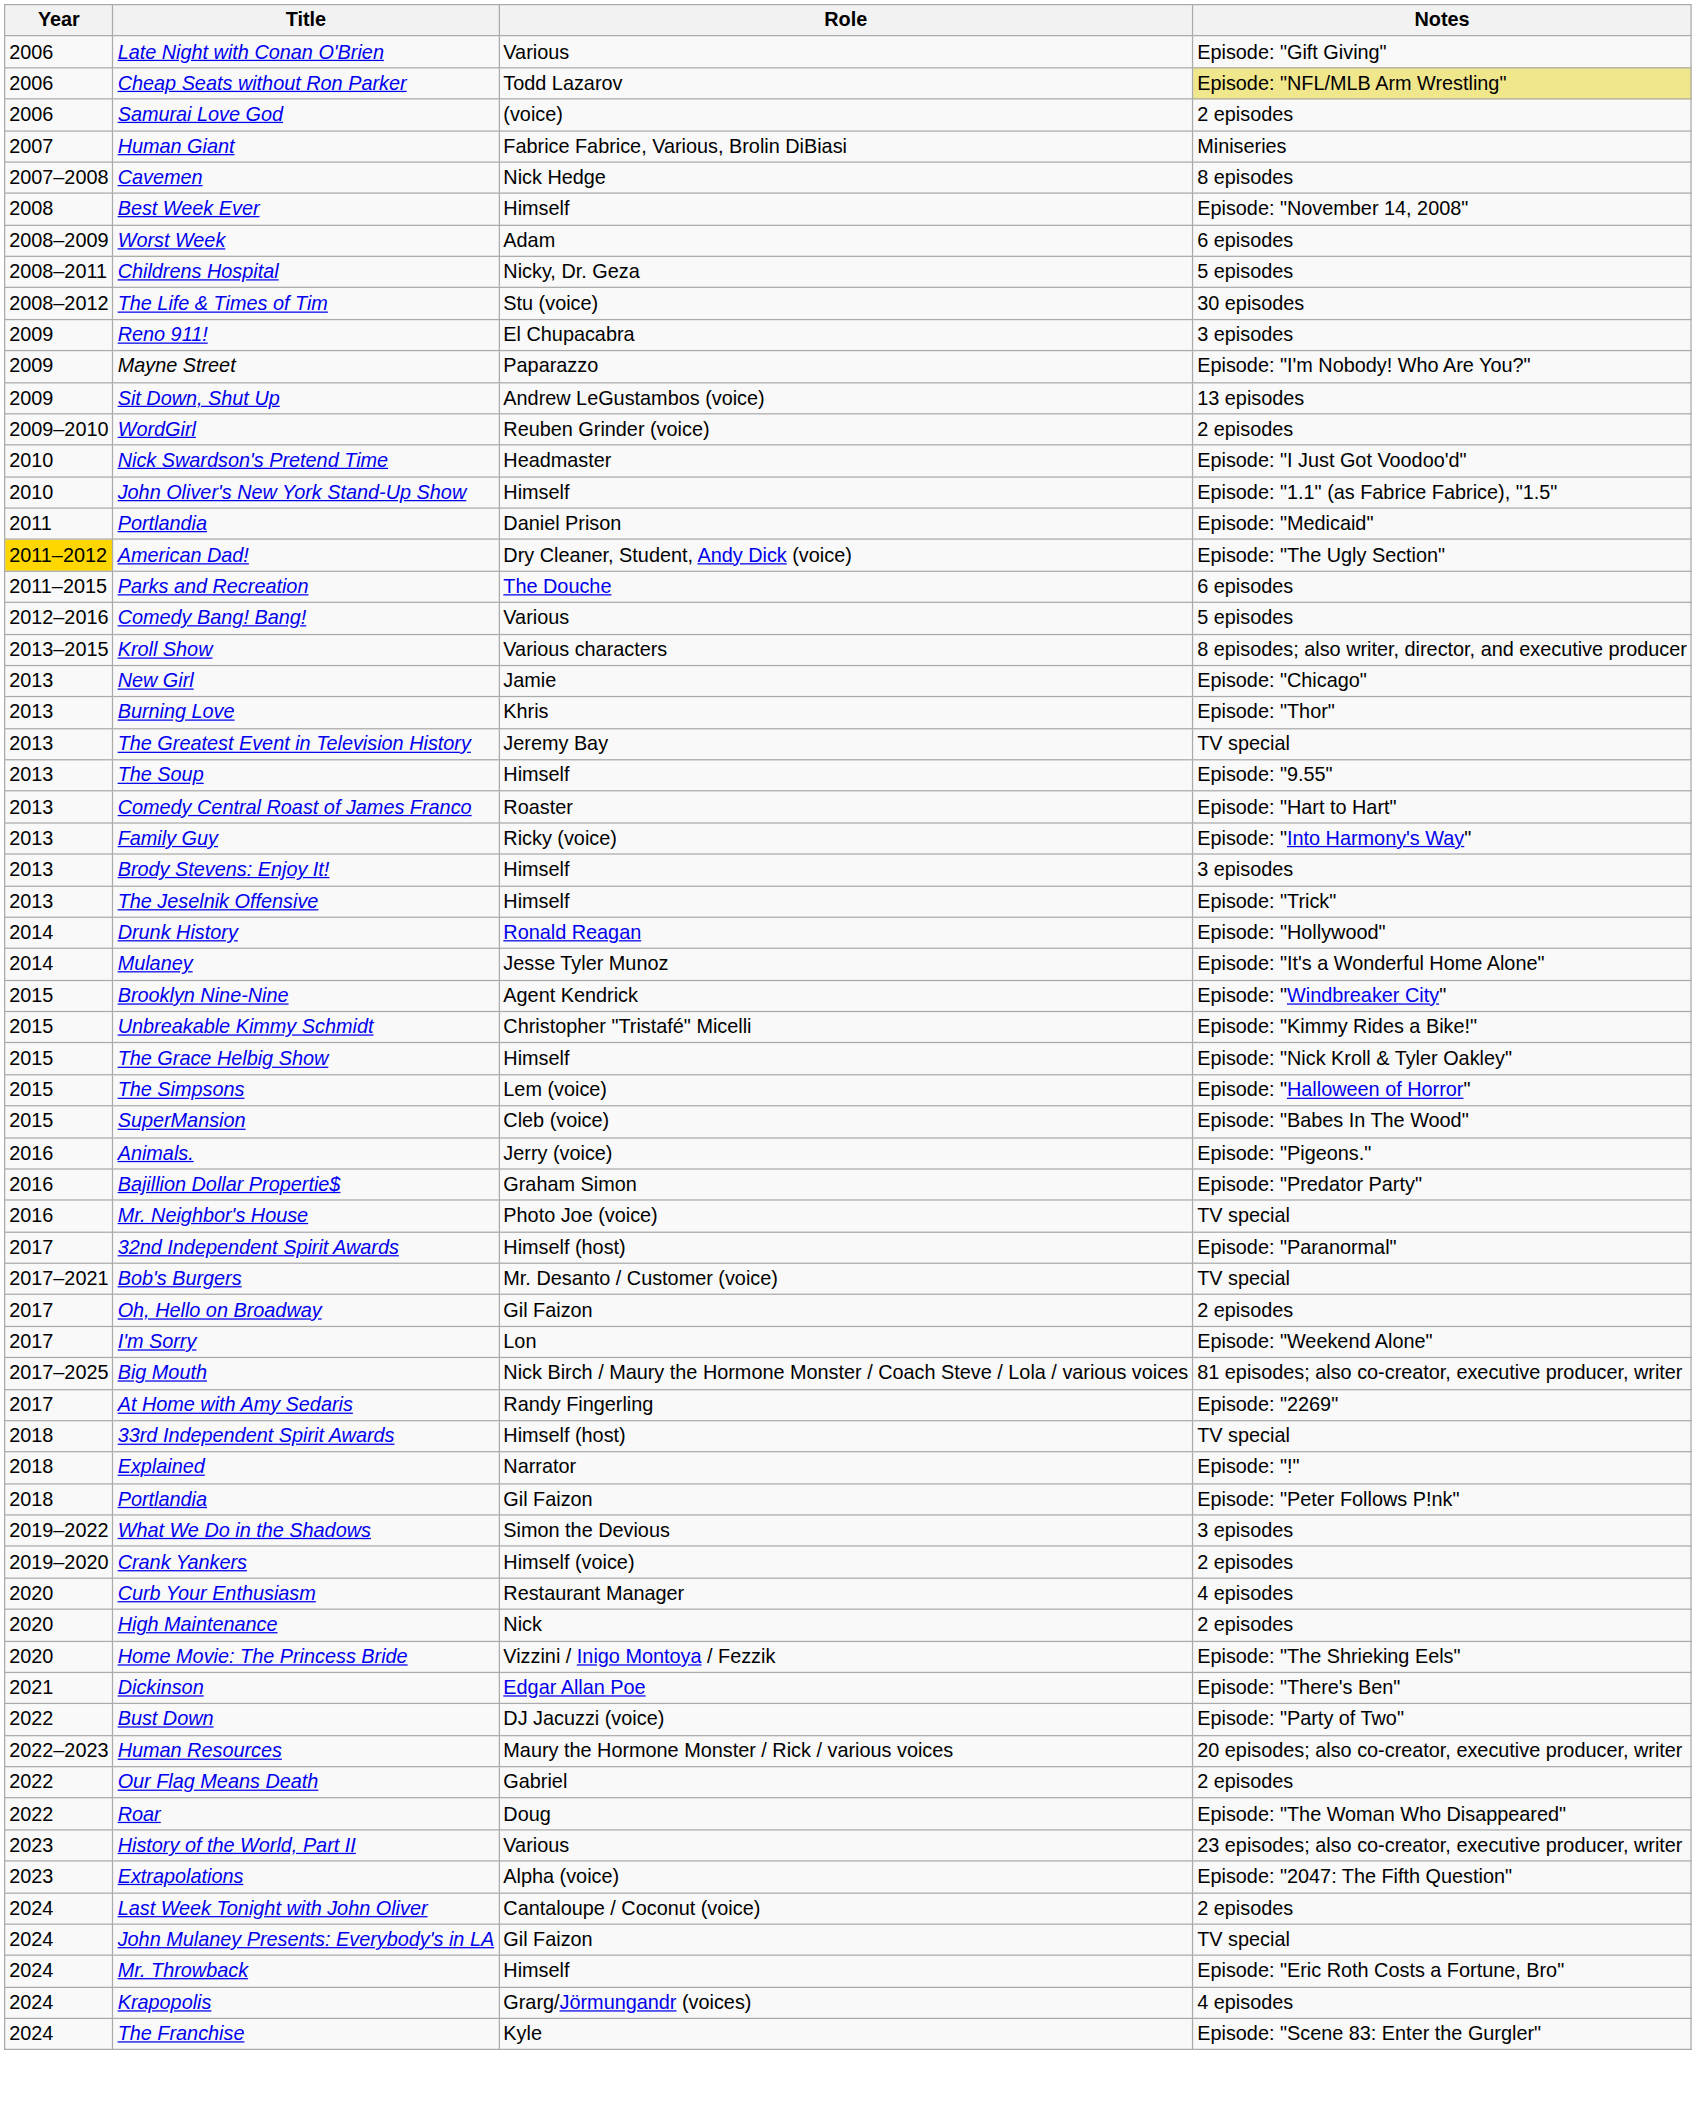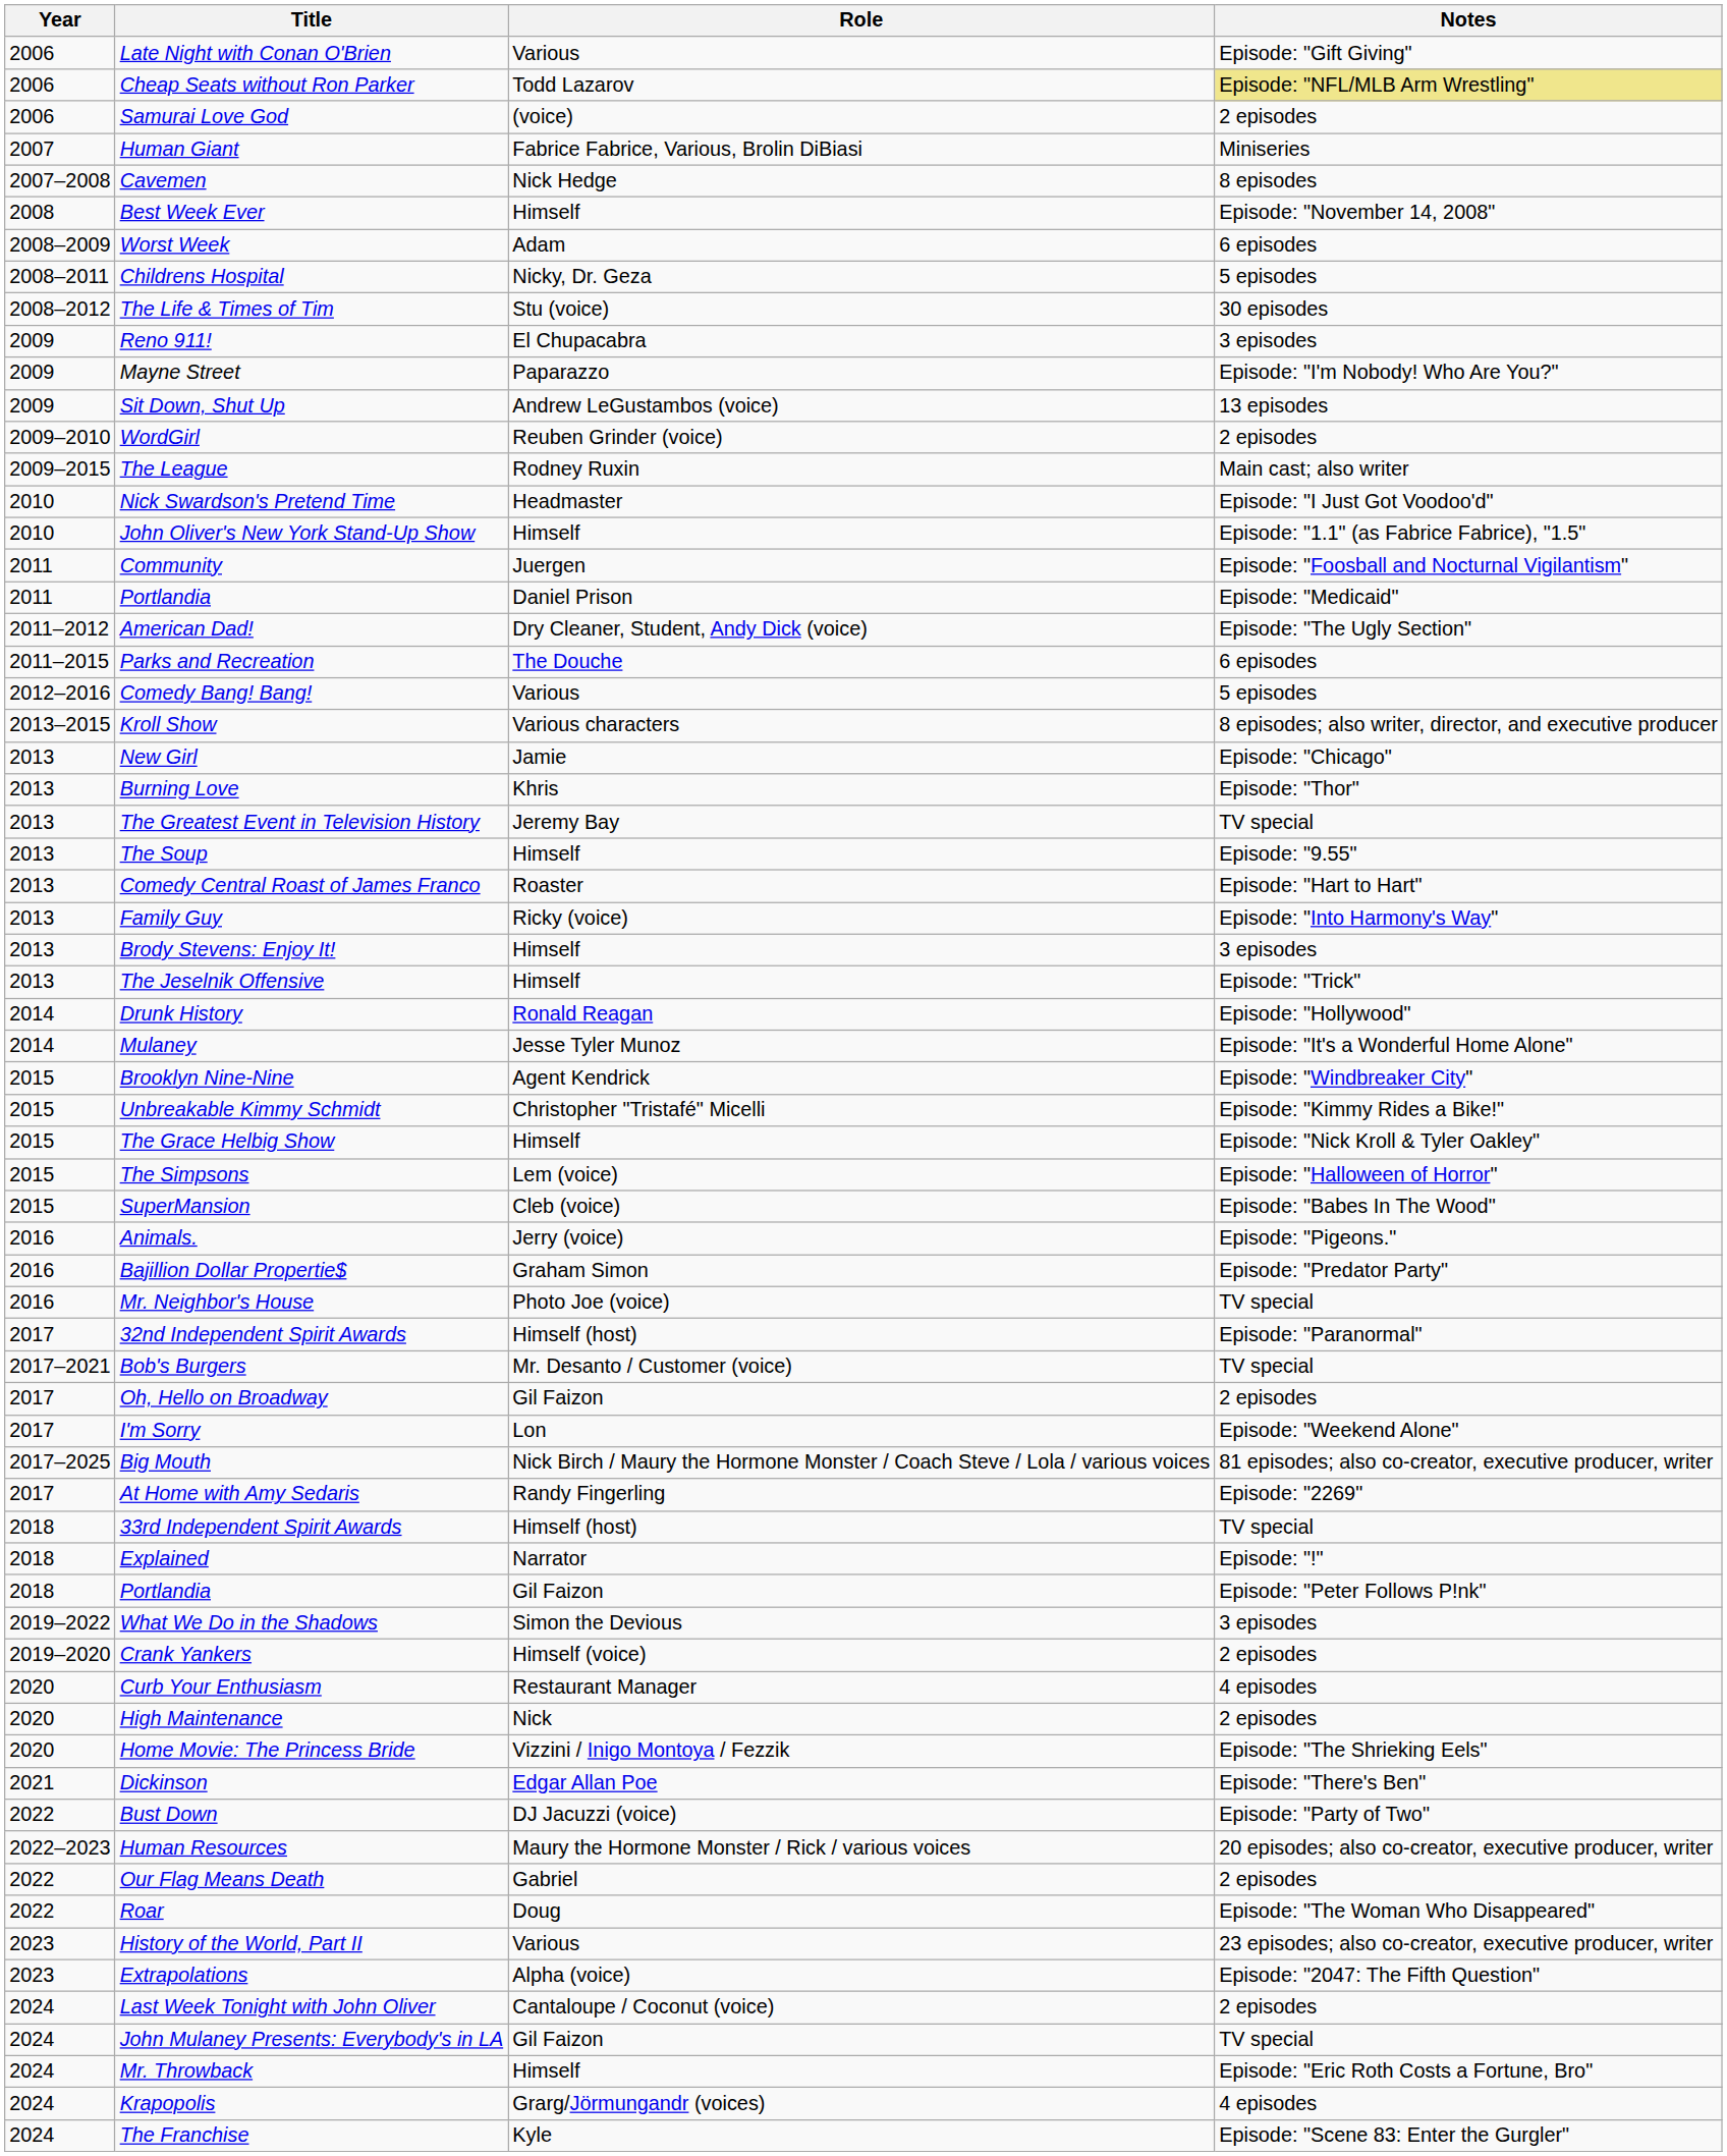 <table class="wikitable">
 <tr>
 <th>Year</th>
 <th>Title</th>
 <th>Role</th>
 <th>Notes</th>
 </tr>
 <tr>
 <td>2006</td>
 <td><em><a href='#'>Late Night with Conan O'Brien</a></em></td>
 <td>Various</td>
 <td>Episode: "Gift Giving"</td>
 </tr>
 <tr>
 <td>2006</td>
 <td><em><a href='#'>Cheap Seats without Ron Parker</a></em></td>
 <td>Todd Lazarov</td>
 <td style="background: khaki;">Episode: "NFL/MLB Arm Wrestling"</td>
 </tr>
 <tr>
 <td>2006</td>
 <td><em><a href='#'>Samurai Love God</a></em></td>
 <td>(voice)</td>
 <td>2 episodes</td>
 </tr>
 <tr>
 <td>2007</td>
 <td><em><a href='#'>Human Giant</a></em></td>
 <td>Fabrice Fabrice, Various, Brolin DiBiasi</td>
 <td>Miniseries</td>
 </tr>
 <tr>
 <td>2007–2008</td>
 <td><em><a href='#'>Cavemen</a></em></td>
 <td>Nick Hedge</td>
 <td>8 episodes</td>
 </tr>
 <tr>
 <td>2008</td>
 <td><em><a href='#'>Best Week Ever</a></em></td>
 <td>Himself</td>
 <td>Episode: "November 14, 2008"</td>
 </tr>
 <tr>
 <td>2008–2009</td>
 <td><em><a href='#'>Worst Week</a></em></td>
 <td>Adam</td>
 <td>6 episodes</td>
 </tr>
 <tr>
 <td>2008–2011</td>
 <td><em><a href='#'>Childrens Hospital</a></em></td>
 <td>Nicky, Dr. Geza</td>
 <td>5 episodes</td>
 </tr>
 <tr>
 <td>2008–2012</td>
 <td><em><a href='#'>The Life & Times of Tim</a></em></td>
 <td>Stu (voice)</td>
 <td>30 episodes</td>
 </tr>
 <tr>
 <td>2009</td>
 <td><em><a href='#'>Reno 911!</a></em></td>
 <td>El Chupacabra</td>
 <td>3 episodes</td>
 </tr>
 <tr>
 <td>2009</td>
 <td><em>Mayne Street</em></td>
 <td>Paparazzo</td>
 <td>Episode: "I'm Nobody! Who Are You?"</td>
 </tr>
 <tr>
 <td>2009</td>
 <td><em><a href='#'>Sit Down, Shut Up</a></em></td>
 <td>Andrew LeGustambos (voice)</td>
 <td>13 episodes</td>
 </tr>
 <tr>
 <td>2009–2010</td>
 <td><em><a href='#'>WordGirl</a></em></td>
 <td>Reuben Grinder (voice)</td>
 <td>2 episodes</td>
 </tr>
 <tr>
+<td>2009–2015</td>
+<td><em><a href='#'>The League</a></em></td>
+<td>Rodney Ruxin</td>
+<td>Main cast; also writer</td>
+</tr>
+<tr>
 <td>2010</td>
 <td><em><a href='#'>Nick Swardson's Pretend Time</a></em></td>
 <td>Headmaster</td>
 <td>Episode: "I Just Got Voodoo'd"</td>
 </tr>
 <tr>
 <td>2010</td>
 <td><em><a href='#'>John Oliver's New York Stand-Up Show</a></em></td>
 <td>Himself</td>
 <td>Episode: "1.1" (as Fabrice Fabrice), "1.5"</td>
 </tr>
 <tr>
 <td>2011</td>
+<td><em><a href='#'>Community</a></em></td>
+<td>Juergen</td>
+<td>Episode: "<a href='#'>Foosball and Nocturnal Vigilantism</a>"</td>
+</tr>
+<tr>
+<td>2011</td>
 <td><em><a href='#'>Portlandia</a></em></td>
 <td>Daniel Prison</td>
 <td>Episode: "Medicaid"</td>
 </tr>
 <tr>
-<td style="background: gold;">2011–2012</td>
+<td>2011–2012</td>
 <td><em><a href='#'>American Dad!</a></em></td>
 <td>Dry Cleaner, Student, <a href='#'>Andy Dick</a> (voice)</td>
 <td>Episode: "The Ugly Section"</td>
 </tr>
 <tr>
 <td>2011–2015</td>
 <td><em><a href='#'>Parks and Recreation</a></em></td>
 <td><a href='#'>The Douche</a></td>
 <td>6 episodes</td>
 </tr>
 <tr>
 <td>2012–2016</td>
 <td><em><a href='#'>Comedy Bang! Bang!</a></em></td>
 <td>Various</td>
 <td>5 episodes</td>
 </tr>
 <tr>
 <td>2013–2015</td>
 <td><em><a href='#'>Kroll Show</a></em></td>
 <td>Various characters</td>
 <td>8 episodes; also writer, director, and executive producer</td>
 </tr>
 <tr>
 <td>2013</td>
 <td><em><a href='#'>New Girl</a></em></td>
 <td>Jamie</td>
 <td>Episode: "Chicago"</td>
 </tr>
 <tr>
 <td>2013</td>
 <td><em><a href='#'>Burning Love</a></em></td>
 <td>Khris</td>
 <td>Episode: "Thor"</td>
 </tr>
 <tr>
 <td>2013</td>
 <td><em><a href='#'>The Greatest Event in Television History</a></em></td>
 <td>Jeremy Bay</td>
 <td>TV special</td>
 </tr>
 <tr>
 <td>2013</td>
 <td><em><a href='#'>The Soup</a></em></td>
 <td>Himself</td>
 <td>Episode: "9.55"</td>
 </tr>
 <tr>
 <td>2013</td>
 <td><em><a href='#'>Comedy Central Roast of James Franco</a></em></td>
 <td>Roaster</td>
 <td>Episode: "Hart to Hart"</td>
 </tr>
 <tr>
 <td>2013</td>
 <td><em><a href='#'>Family Guy</a></em></td>
 <td>Ricky (voice)</td>
 <td>Episode: "<a href='#'>Into Harmony's Way</a>"</td>
 </tr>
 <tr>
 <td>2013</td>
 <td><em><a href='#'>Brody Stevens: Enjoy It!</a></em></td>
 <td>Himself</td>
 <td>3 episodes</td>
 </tr>
 <tr>
 <td>2013</td>
 <td><em><a href='#'>The Jeselnik Offensive</a></em></td>
 <td>Himself</td>
 <td>Episode: "Trick"</td>
 </tr>
 <tr>
 <td>2014</td>
 <td><em><a href='#'>Drunk History</a></em></td>
 <td><a href='#'>Ronald Reagan</a></td>
 <td>Episode: "Hollywood"</td>
 </tr>
 <tr>
 <td>2014</td>
 <td><em><a href='#'>Mulaney</a></em></td>
 <td>Jesse Tyler Munoz</td>
 <td>Episode: "It's a Wonderful Home Alone"</td>
 </tr>
 <tr>
 <td>2015</td>
 <td><em><a href='#'>Brooklyn Nine-Nine</a></em></td>
 <td>Agent Kendrick</td>
 <td>Episode: "<a href='#'>Windbreaker City</a>"</td>
 </tr>
 <tr>
 <td>2015</td>
 <td><em><a href='#'>Unbreakable Kimmy Schmidt</a></em></td>
 <td>Christopher "Tristafé" Micelli</td>
 <td>Episode: "Kimmy Rides a Bike!"</td>
 </tr>
 <tr>
 <td>2015</td>
 <td><em><a href='#'>The Grace Helbig Show</a></em></td>
 <td>Himself</td>
 <td>Episode: "Nick Kroll & Tyler Oakley"</td>
 </tr>
 <tr>
 <td>2015</td>
 <td><em><a href='#'>The Simpsons</a></em></td>
 <td>Lem (voice)</td>
 <td>Episode: "<a href='#'>Halloween of Horror</a>"</td>
 </tr>
 <tr>
 <td>2015</td>
 <td><em><a href='#'>SuperMansion</a></em></td>
 <td>Cleb (voice)</td>
 <td>Episode: "Babes In The Wood"</td>
 </tr>
 <tr>
 <td>2016</td>
 <td><em><a href='#'>Animals.</a></em></td>
 <td>Jerry (voice)</td>
 <td>Episode: "Pigeons."</td>
 </tr>
 <tr>
 <td>2016</td>
 <td><em><a href='#'>Bajillion Dollar Propertie$</a></em></td>
 <td>Graham Simon</td>
 <td>Episode: "Predator Party"</td>
 </tr>
 <tr>
 <td>2016</td>
 <td><em><a href='#'>Mr. Neighbor's House</a></em></td>
 <td>Photo Joe (voice)</td>
 <td>TV special</td>
 </tr>
 <tr>
 <td>2017</td>
 <td><em><a href='#'>32nd Independent Spirit Awards</a></em></td>
 <td>Himself (host)</td>
 <td>Episode: "Paranormal"</td>
 </tr>
 <tr>
 <td>2017–2021</td>
 <td><em><a href='#'>Bob's Burgers</a></em></td>
 <td>Mr. Desanto / Customer (voice)</td>
 <td>TV special</td>
 </tr>
 <tr>
 <td>2017</td>
 <td><em><a href='#'>Oh, Hello on Broadway</a></em></td>
 <td>Gil Faizon</td>
 <td>2 episodes</td>
 </tr>
 <tr>
 <td>2017</td>
 <td><em><a href='#'>I'm Sorry</a></em></td>
 <td>Lon</td>
 <td>Episode: "Weekend Alone"</td>
 </tr>
 <tr>
 <td>2017–2025</td>
 <td><em><a href='#'>Big Mouth</a></em></td>
 <td>Nick Birch / Maury the Hormone Monster / Coach Steve / Lola / various voices</td>
 <td>81 episodes; also co-creator, executive producer, writer</td>
 </tr>
 <tr>
 <td>2017</td>
 <td><em><a href='#'>At Home with Amy Sedaris</a></em></td>
 <td>Randy Fingerling</td>
 <td>Episode: "2269"</td>
 </tr>
 <tr>
 <td>2018</td>
 <td><em><a href='#'>33rd Independent Spirit Awards</a></em></td>
 <td>Himself (host)</td>
 <td>TV special</td>
 </tr>
 <tr>
 <td>2018</td>
 <td><em><a href='#'>Explained</a></em></td>
 <td>Narrator</td>
 <td>Episode: "!"</td>
 </tr>
 <tr>
 <td>2018</td>
 <td><em><a href='#'>Portlandia</a></em></td>
 <td>Gil Faizon</td>
 <td>Episode: "Peter Follows P!nk"</td>
 </tr>
 <tr>
 <td>2019–2022</td>
 <td><em><a href='#'>What We Do in the Shadows</a></em></td>
 <td>Simon the Devious</td>
 <td>3 episodes</td>
 </tr>
 <tr>
 <td>2019–2020</td>
 <td><em><a href='#'>Crank Yankers</a></em></td>
 <td>Himself (voice)</td>
 <td>2 episodes</td>
 </tr>
 <tr>
 <td>2020</td>
 <td><em><a href='#'>Curb Your Enthusiasm</a></em></td>
 <td>Restaurant Manager</td>
 <td>4 episodes</td>
 </tr>
 <tr>
 <td>2020</td>
 <td><em><a href='#'>High Maintenance</a></em></td>
 <td>Nick</td>
 <td>2 episodes</td>
 </tr>
 <tr>
 <td>2020</td>
 <td><em><a href='#'>Home Movie: The Princess Bride</a></em></td>
 <td>Vizzini / <a href='#'>Inigo Montoya</a> / Fezzik</td>
 <td>Episode: "The Shrieking Eels"</td>
 </tr>
 <tr>
 <td>2021</td>
 <td><em><a href='#'>Dickinson</a></em></td>
 <td><a href='#'>Edgar Allan Poe</a></td>
 <td>Episode: "There's Ben"</td>
 </tr>
 <tr>
 <td>2022</td>
 <td><em><a href='#'>Bust Down</a></em></td>
 <td>DJ Jacuzzi (voice)</td>
 <td>Episode: "Party of Two"</td>
 </tr>
 <tr>
 <td>2022–2023</td>
 <td><em><a href='#'>Human Resources</a></em></td>
 <td>Maury the Hormone Monster / Rick / various voices</td>
 <td>20 episodes; also co-creator, executive producer, writer</td>
 </tr>
 <tr>
 <td>2022</td>
 <td><em><a href='#'>Our Flag Means Death</a></em></td>
 <td>Gabriel</td>
 <td>2 episodes</td>
 </tr>
 <tr>
 <td>2022</td>
 <td><em><a href='#'>Roar</a></em></td>
 <td>Doug</td>
 <td>Episode: "The Woman Who Disappeared"</td>
 </tr>
 <tr>
 <td>2023</td>
 <td><em><a href='#'>History of the World, Part II</a></em></td>
 <td>Various</td>
 <td>23 episodes; also co-creator, executive producer, writer</td>
 </tr>
 <tr>
 <td>2023</td>
 <td><em><a href='#'>Extrapolations</a></em></td>
 <td>Alpha (voice)</td>
 <td>Episode: "2047: The Fifth Question"</td>
 </tr>
 <tr>
 <td>2024</td>
 <td><em><a href='#'>Last Week Tonight with John Oliver</a></em></td>
 <td>Cantaloupe / Coconut (voice)</td>
 <td>2 episodes</td>
 </tr>
 <tr>
 <td>2024</td>
 <td><em><a href='#'>John Mulaney Presents: Everybody's in LA</a></em></td>
 <td>Gil Faizon</td>
 <td>TV special</td>
 </tr>
 <tr>
 <td>2024</td>
 <td><em><a href='#'>Mr. Throwback</a></em></td>
 <td>Himself</td>
 <td>Episode: "Eric Roth Costs a Fortune, Bro"</td>
 </tr>
 <tr>
 <td>2024</td>
 <td><em><a href='#'>Krapopolis</a></em></td>
 <td>Grarg/<a href='#'>Jörmungandr</a> (voices)</td>
 <td>4 episodes</td>
 </tr>
 <tr>
 <td>2024</td>
 <td><em><a href='#'>The Franchise</a></em></td>
 <td>Kyle</td>
 <td>Episode: "Scene 83: Enter the Gurgler"</td>
 </tr>
 </table>
